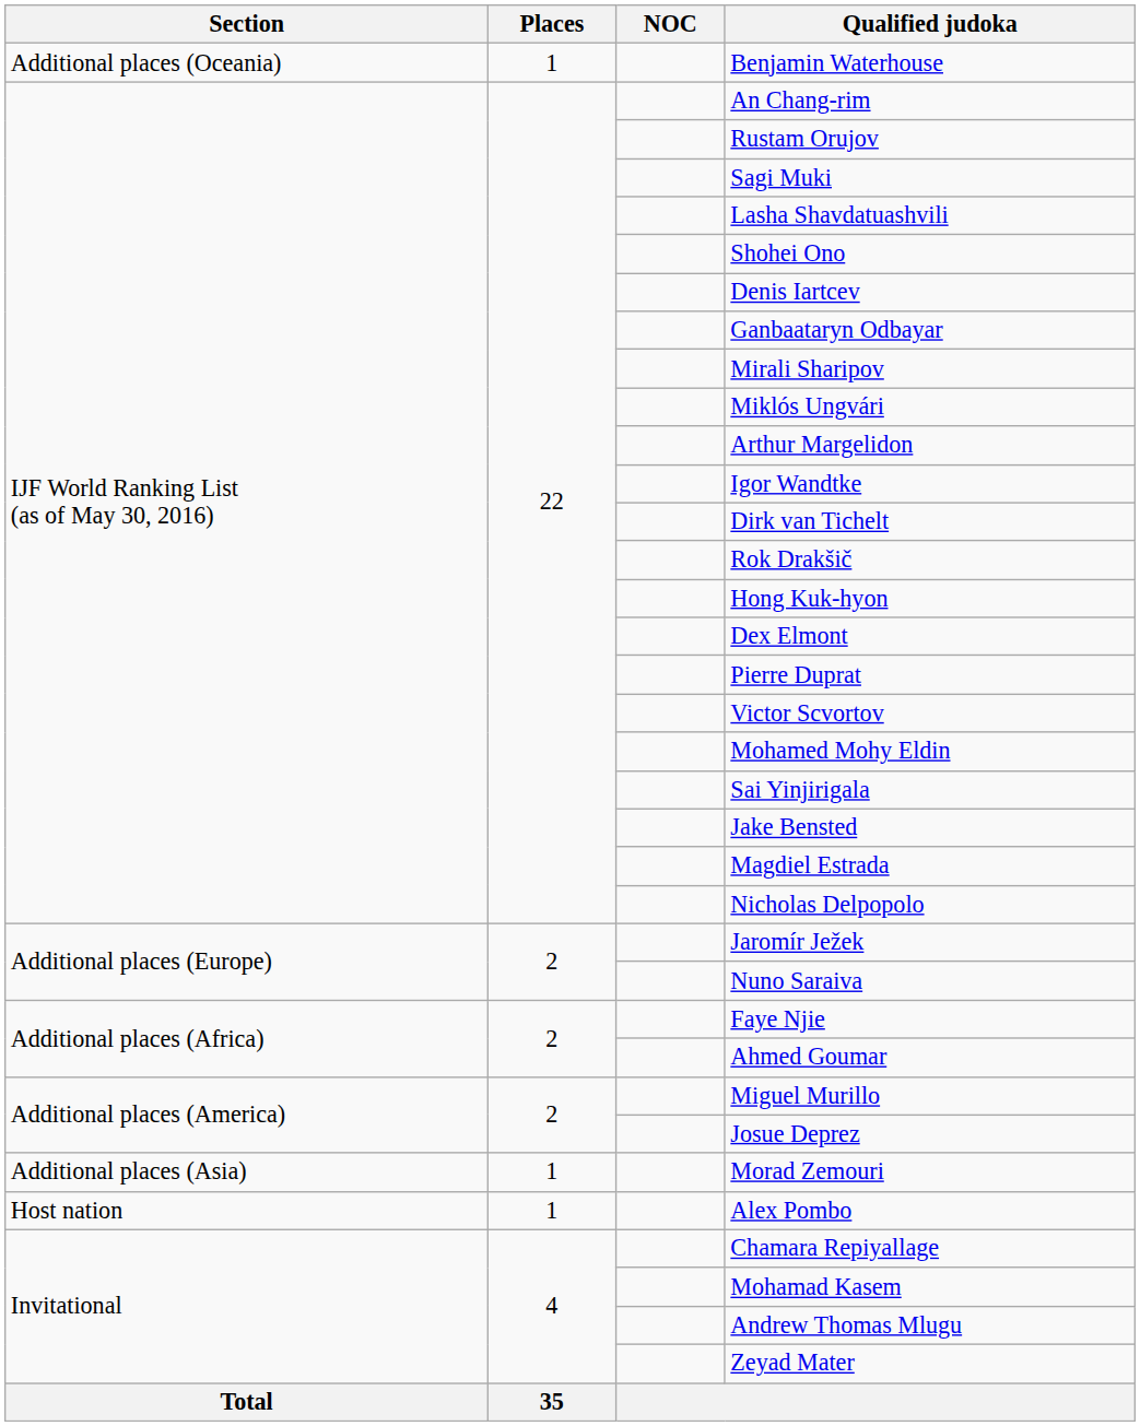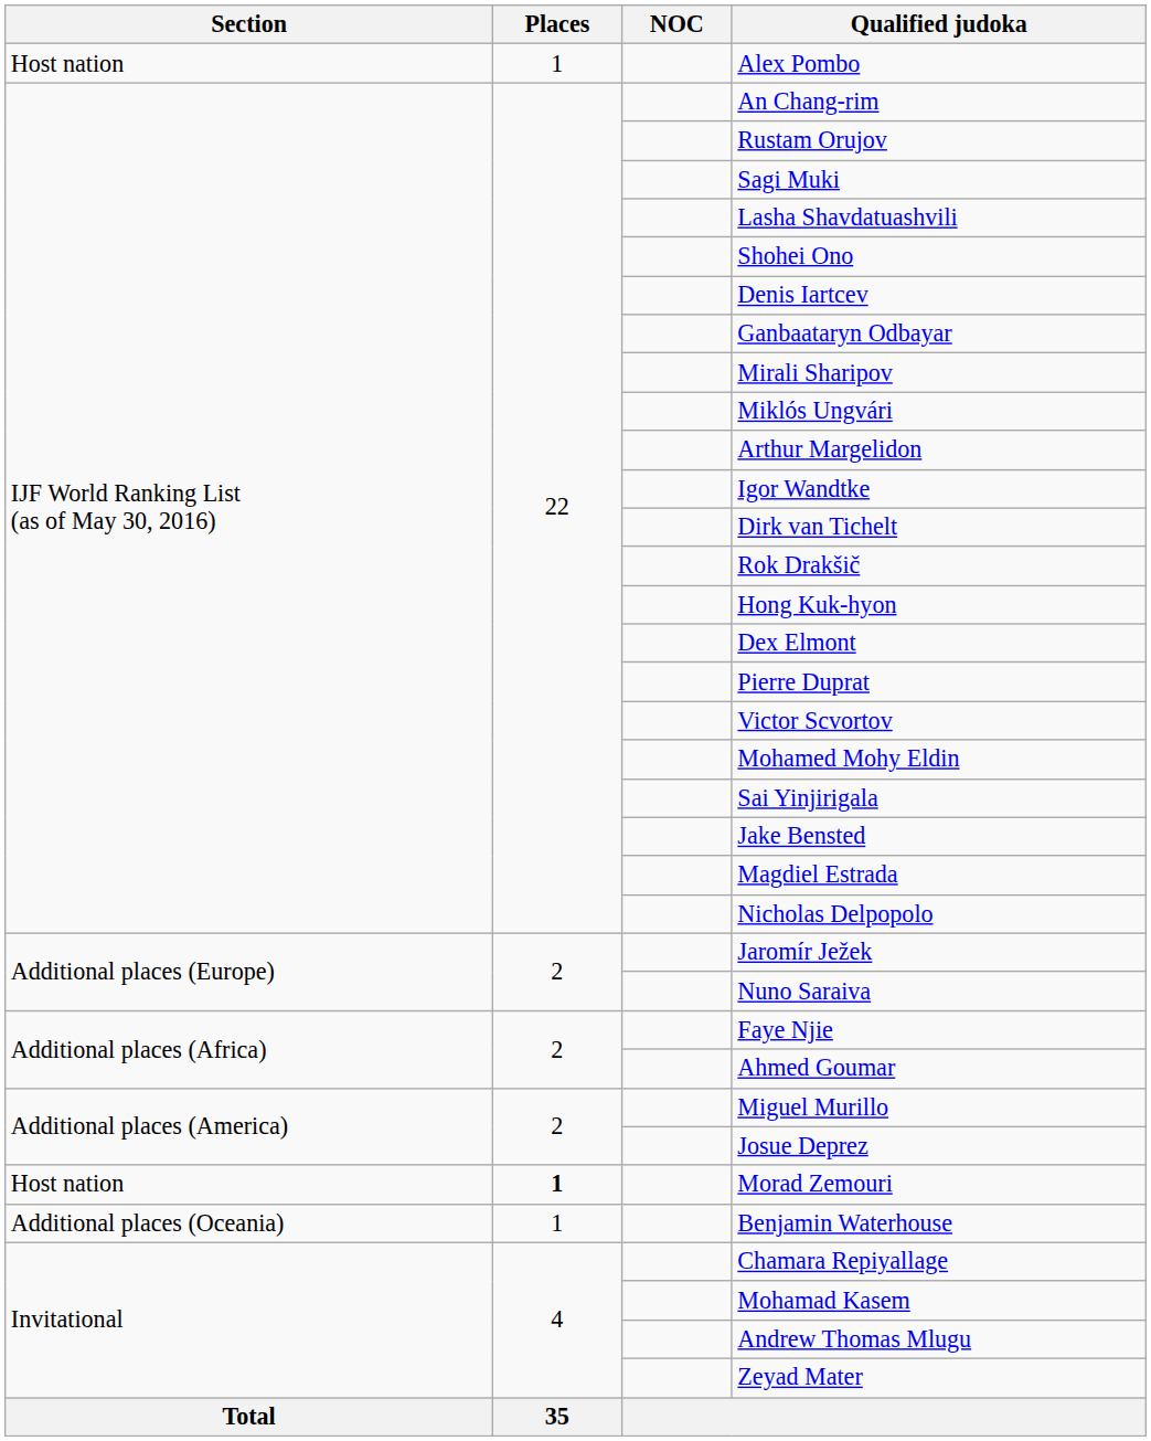 <table class="wikitable"  width=750>
 <tr>
 <th>Section</th>
 <th>Places</th>
 <th>NOC</th>
 <th>Qualified judoka</th>
 </tr>
 <tr>
-<td>Additional places (Oceania)</td>
+<td>Host nation</td>
 <td align=center>1</td>
 <td></td>
-<td><a href='#'>Benjamin Waterhouse</a></td>
+<td><a href='#'>Alex Pombo</a></td>
 </tr>
 <tr>
 <td rowspan=22>IJF World Ranking List<br>(as of May 30, 2016)</td>
 <td rowspan=22 align=center>22</td>
 <td></td>
 <td><a href='#'>An Chang-rim</a></td>
 </tr>
 <tr>
 <td></td>
 <td><a href='#'>Rustam Orujov</a></td>
 </tr>
 <tr>
 <td></td>
 <td><a href='#'>Sagi Muki</a></td>
 </tr>
 <tr>
 <td></td>
 <td><a href='#'>Lasha Shavdatuashvili</a></td>
 </tr>
 <tr>
 <td></td>
 <td><a href='#'>Shohei Ono</a></td>
 </tr>
 <tr>
 <td></td>
 <td><a href='#'>Denis Iartcev</a></td>
 </tr>
 <tr>
 <td></td>
 <td><a href='#'>Ganbaataryn Odbayar</a></td>
 </tr>
 <tr>
 <td></td>
 <td><a href='#'>Mirali Sharipov</a></td>
 </tr>
 <tr>
 <td></td>
 <td><a href='#'>Miklós Ungvári</a></td>
 </tr>
 <tr>
 <td></td>
 <td><a href='#'>Arthur Margelidon</a></td>
 </tr>
 <tr>
 <td></td>
 <td><a href='#'>Igor Wandtke</a></td>
 </tr>
 <tr>
 <td></td>
 <td><a href='#'>Dirk van Tichelt</a></td>
 </tr>
 <tr>
 <td></td>
 <td><a href='#'>Rok Drakšič</a></td>
 </tr>
 <tr>
 <td></td>
 <td><a href='#'>Hong Kuk-hyon</a></td>
 </tr>
 <tr>
 <td></td>
 <td><a href='#'>Dex Elmont</a></td>
 </tr>
 <tr>
 <td></td>
 <td><a href='#'>Pierre Duprat</a></td>
 </tr>
 <tr>
 <td></td>
 <td><a href='#'>Victor Scvortov</a></td>
 </tr>
 <tr>
 <td></td>
 <td><a href='#'>Mohamed Mohy Eldin</a></td>
 </tr>
 <tr>
 <td></td>
 <td><a href='#'>Sai Yinjirigala</a></td>
 </tr>
 <tr>
 <td></td>
 <td><a href='#'>Jake Bensted</a></td>
 </tr>
 <tr>
 <td></td>
 <td><a href='#'>Magdiel Estrada</a></td>
 </tr>
 <tr>
 <td></td>
 <td><a href='#'>Nicholas Delpopolo</a></td>
 </tr>
 <tr>
 <td rowspan=2>Additional places (Europe)</td>
 <td rowspan=2 align=center>2</td>
 <td></td>
 <td><a href='#'>Jaromír Ježek</a></td>
 </tr>
 <tr>
 <td></td>
 <td><a href='#'>Nuno Saraiva</a></td>
 </tr>
 <tr>
 <td rowspan=2>Additional places (Africa)</td>
 <td rowspan=2 align=center>2</td>
 <td></td>
 <td><a href='#'>Faye Njie</a></td>
 </tr>
 <tr>
 <td></td>
 <td><a href='#'>Ahmed Goumar</a></td>
 </tr>
 <tr>
 <td rowspan=2>Additional places (America)</td>
 <td rowspan=2 align=center>2</td>
 <td></td>
 <td><a href='#'>Miguel Murillo</a></td>
 </tr>
 <tr>
 <td></td>
 <td><a href='#'>Josue Deprez</a></td>
 </tr>
 <tr>
-<td>Additional places (Asia)</td>
-<td align=center>1</td>
+<td>Host nation</td>
+<td align=center><strong>1</strong></td>
 <td></td>
 <td><a href='#'>Morad Zemouri</a></td>
 </tr>
 <tr>
-<td>Host nation</td>
+<td>Additional places (Oceania)</td>
 <td align=center>1</td>
 <td></td>
-<td><a href='#'>Alex Pombo</a></td>
+<td><a href='#'>Benjamin Waterhouse</a></td>
 </tr>
 <tr>
 <td rowspan=4>Invitational</td>
 <td rowspan=4 align=center>4</td>
 <td></td>
 <td><a href='#'>Chamara Repiyallage</a></td>
 </tr>
 <tr>
 <td></td>
 <td><a href='#'>Mohamad Kasem</a></td>
 </tr>
 <tr>
 <td></td>
 <td><a href='#'>Andrew Thomas Mlugu</a></td>
 </tr>
 <tr>
 <td></td>
 <td><a href='#'>Zeyad Mater</a></td>
 </tr>
 <tr>
 <th>Total</th>
 <th>35</th>
 <th colspan=2></th>
 </tr>
 </table>
